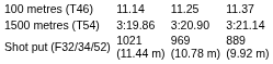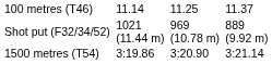 <table>
 <tr>
 <td>100 metres (T46)<br></td>
 <td></td>
 <td>11.14</td>
 <td></td>
 <td>11.25</td>
 <td></td>
 <td>11.37</td>
 </tr>
 <tr>
+<td>Shot put (F32/34/52)<br></td>
+<td></td>
+<td>1021<br>(11.44 m)</td>
+<td></td>
+<td>969<br>(10.78 m)</td>
+<td></td>
+<td>889<br>(9.92 m)</td>
+</tr>
+<tr>
 <td>1500 metres (T54)<br></td>
 <td></td>
 <td>3:19.86</td>
 <td></td>
 <td>3:20.90</td>
 <td></td>
 <td>3:21.14</td>
 </tr>
-<tr>
-<td>Shot put (F32/34/52)<br></td>
-<td></td>
-<td>1021<br>(11.44 m)</td>
-<td></td>
-<td>969<br>(10.78 m)</td>
-<td></td>
-<td>889<br>(9.92 m)</td>
-</tr>
 </table>
